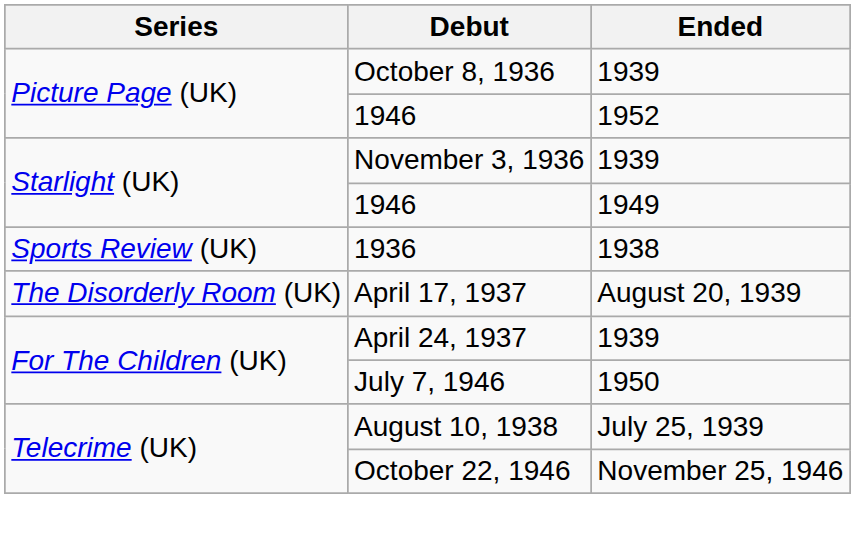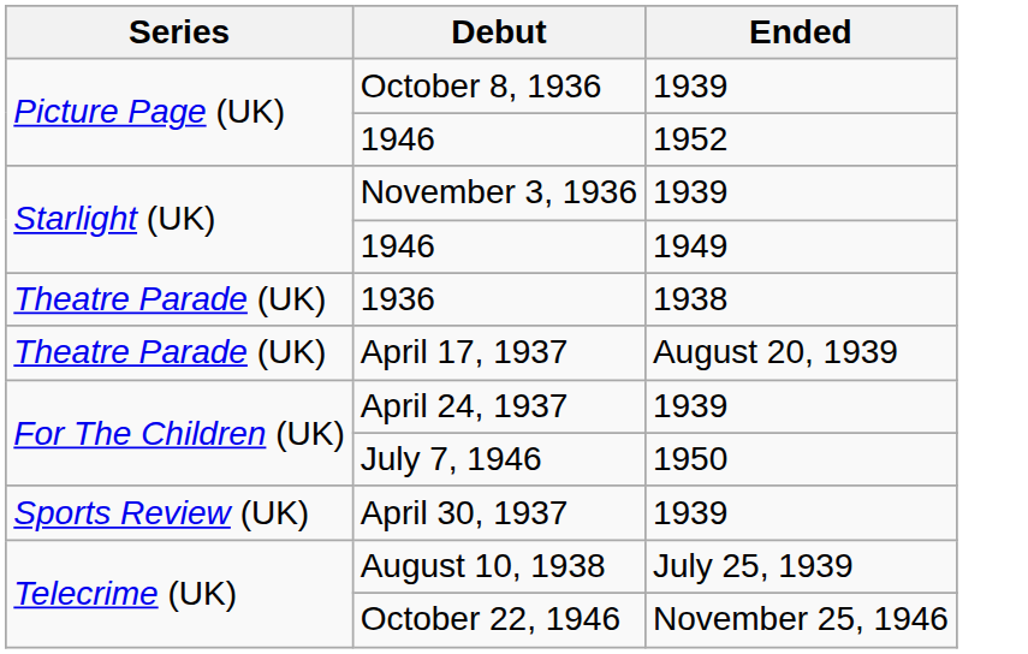 <table class="wikitable">
 <tr>
 <th>Series</th>
 <th>Debut</th>
 <th>Ended</th>
 </tr>
 <tr>
 <td rowspan="2"><em><a href='#'>Picture Page</a></em> (UK)</td>
 <td>October 8, 1936</td>
 <td>1939</td>
 </tr>
 <tr>
 <td>1946</td>
 <td>1952</td>
 </tr>
 <tr>
 <td rowspan="2"><em><a href='#'>Starlight</a></em> (UK)</td>
 <td>November 3, 1936</td>
 <td>1939</td>
 </tr>
 <tr>
 <td>1946</td>
 <td>1949</td>
 </tr>
 <tr>
-<td><em><a href='#'>Sports Review</a></em> (UK)</td>
+<td><em><a href='#'>Theatre Parade</a></em> (UK)</td>
 <td>1936</td>
 <td>1938</td>
 </tr>
 <tr>
-<td><em><a href='#'>The Disorderly Room</a></em> (UK)</td>
+<td><em><a href='#'>Theatre Parade</a></em> (UK)</td>
 <td>April 17, 1937</td>
 <td>August 20, 1939</td>
 </tr>
 <tr>
 <td rowspan="2"><em><a href='#'>For The Children</a></em> (UK)</td>
 <td>April 24, 1937</td>
 <td>1939</td>
 </tr>
 <tr>
 <td>July 7, 1946</td>
 <td>1950</td>
 </tr>
 <tr>
+<td><em><a href='#'>Sports Review</a></em> (UK)</td>
+<td>April 30, 1937</td>
+<td>1939</td>
+</tr>
+<tr>
 <td rowspan="2"><em><a href='#'>Telecrime</a></em> (UK)</td>
 <td>August 10, 1938</td>
 <td>July 25, 1939</td>
 </tr>
 <tr>
 <td>October 22, 1946</td>
 <td>November 25, 1946</td>
 </tr>
 </table>
